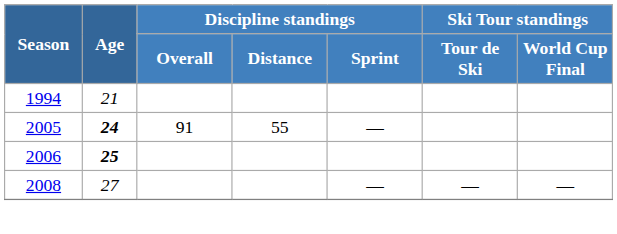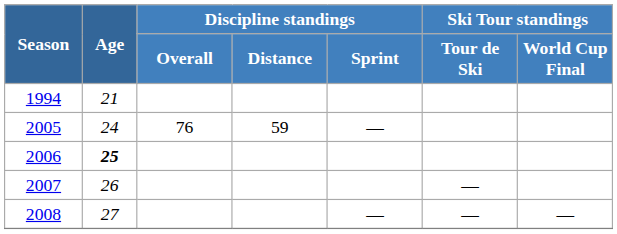 <table class="wikitable" style="font-size:95%; text-align:center; border:grey solid 1px; border-collapse:collapse; background:#ffffff;">
 <tr>
 <th style="background-color:#369; color:white; width:60px;" rowspan="2"> Season </th>
 <th style="background-color:#369; color:white; width:40px;" rowspan="2"> Age </th>
 <th style="background-color:#4180be; color:white;" colspan="3">Discipline standings</th>
 <th style="background-color:#4180be; color:white;" colspan="2">Ski Tour standings</th>
 </tr>
 <tr>
 <th style="background-color:#4180be; color:white; width:75px;">Overall</th>
 <th style="background-color:#4180be; color:white; width:75px;">Distance</th>
 <th style="background-color:#4180be; color:white; width:75px;">Sprint</th>
 <th style="background-color:#4180be; color:white; width:75px;">Tour de<br>Ski</th>
 <th style="background-color:#4180be; color:white; width:75px;">World Cup<br>Final</th>
 </tr>
 <tr>
 <td><a href='#'>1994</a></td>
 <td><em>21</em></td>
 <td></td>
 <td></td>
 <td></td>
 <td></td>
 <td></td>
 </tr>
 <tr>
 <td><a href='#'>2005</a></td>
-<td><strong><em>24</em></strong></td>
-<td>91</td>
-<td>55</td>
+<td><em>24</em></td>
+<td>76</td>
+<td>59</td>
 <td>—</td>
 <td></td>
 <td></td>
 </tr>
 <tr>
 <td><a href='#'>2006</a></td>
 <td><strong><em>25</em></strong></td>
 <td></td>
 <td></td>
 <td></td>
 <td></td>
 <td></td>
 </tr>
 <tr>
+<td><a href='#'>2007</a></td>
+<td><em>26</em></td>
+<td></td>
+<td></td>
+<td></td>
+<td>—</td>
+<td></td>
+</tr>
+<tr>
 <td><a href='#'>2008</a></td>
 <td><em>27</em></td>
 <td></td>
 <td></td>
 <td>—</td>
 <td>—</td>
 <td>—</td>
 </tr>
 <tr>
 </tr>
 </table>
